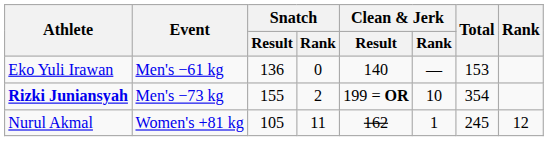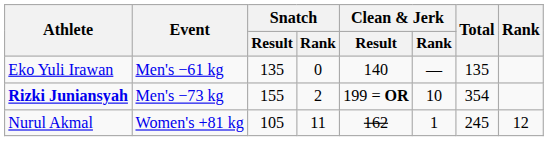 <table class="wikitable" style="font-size:90%">
 <tr>
 <th rowspan="2">Athlete</th>
 <th rowspan="2">Event</th>
 <th colspan="2">Snatch</th>
 <th colspan="2">Clean & Jerk</th>
 <th rowspan="2">Total</th>
 <th rowspan="2">Rank</th>
 </tr>
 <tr style="font-size:95%">
 <th>Result</th>
 <th>Rank</th>
 <th>Result</th>
 <th>Rank</th>
 </tr>
 <tr align=center>
 <td align=left><a href='#'>Eko Yuli Irawan</a></td>
 <td align=left><a href='#'>Men's −61 kg</a></td>
-<td>136</td>
+<td>135</td>
 <td>0</td>
 <td>140</td>
 <td>—</td>
-<td>153</td>
+<td>135</td>
 <td></td>
 </tr>
 <tr align=center>
 <td align=left><strong><a href='#'>Rizki Juniansyah</a></strong></td>
 <td align=left><a href='#'>Men's −73 kg</a></td>
 <td>155</td>
 <td>2</td>
 <td>199 = <strong>OR</strong></td>
 <td>10</td>
 <td>354</td>
 <td></td>
 </tr>
 <tr align=center>
 <td align=left><a href='#'>Nurul Akmal</a></td>
 <td align=left><a href='#'>Women's +81 kg</a></td>
 <td>105</td>
 <td>11</td>
 <td><s>162</s></td>
 <td>1</td>
 <td>245</td>
 <td>12</td>
 </tr>
 </table>
